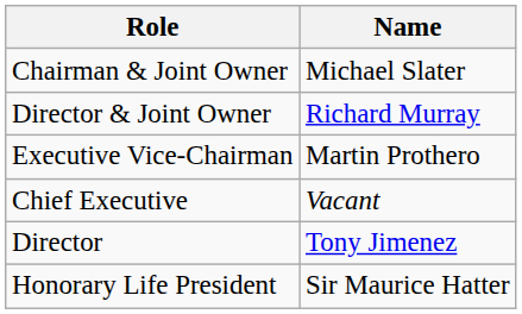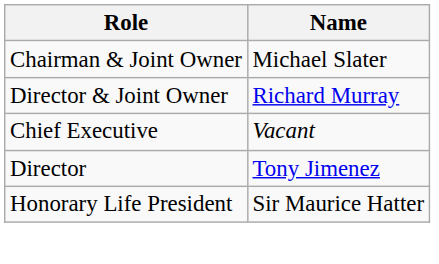 <table class="wikitable">
 <tr>
 <th>Role</th>
 <th>Name</th>
 </tr>
 <tr>
 <td>Chairman & Joint Owner</td>
 <td>Michael Slater</td>
 </tr>
 <tr>
 <td>Director & Joint Owner</td>
 <td><a href='#'>Richard Murray</a></td>
 </tr>
 <tr>
-<td>Executive Vice-Chairman</td>
-<td>Martin Prothero</td>
-</tr>
-<tr>
 <td>Chief Executive</td>
 <td><em>Vacant</em></td>
 </tr>
 <tr>
 <td>Director</td>
 <td><a href='#'>Tony Jimenez</a></td>
 </tr>
 <tr>
 <td>Honorary Life President</td>
 <td>Sir Maurice Hatter</td>
 </tr>
 </table>
